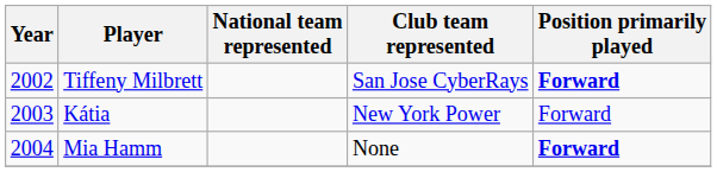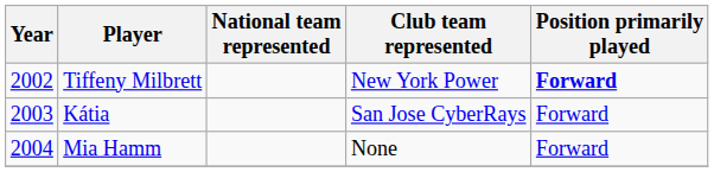 <table class="wikitable">
 <tr style="white-space: nowrap;">
 <th>Year</th>
 <th>Player</th>
 <th>National team<br>represented</th>
 <th>Club team<br>represented</th>
 <th>Position primarily<br>played</th>
 </tr>
 <tr>
 <td><a href='#'>2002</a></td>
 <td><a href='#'>Tiffeny Milbrett</a></td>
 <td></td>
-<td><a href='#'>San Jose CyberRays</a></td>
+<td><a href='#'>New York Power</a></td>
 <td><strong><a href='#'>Forward</a></strong></td>
 </tr>
 <tr>
 <td><a href='#'>2003</a></td>
 <td><a href='#'>Kátia</a></td>
 <td></td>
-<td><a href='#'>New York Power</a></td>
+<td><a href='#'>San Jose CyberRays</a></td>
 <td><a href='#'>Forward</a></td>
 </tr>
 <tr>
 <td><a href='#'>2004</a></td>
 <td><a href='#'>Mia Hamm</a></td>
 <td></td>
 <td>None</td>
-<td><strong><a href='#'>Forward</a></strong></td>
+<td><a href='#'>Forward</a></td>
 </tr>
 <tr>
 </tr>
 </table>
